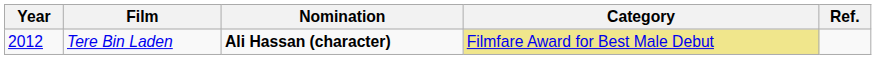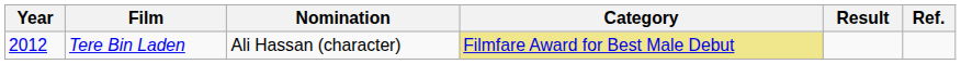 <table class="wikitable plainrowheaders" width="70%" "textcolor:#000;">
 <tr>
 <th>Year</th>
 <th>Film</th>
 <th>Nomination</th>
 <th>Category</th>
+<th>Result</th>
 <th>Ref.</th>
 </tr>
 <tr>
 <td><a href='#'>2012</a></td>
 <td><em><a href='#'>Tere Bin Laden</a></em></td>
-<td><strong>Ali Hassan (character)</strong></td>
+<td>Ali Hassan (character)</td>
 <td style="background: khaki;"><a href='#'>Filmfare Award for Best Male Debut</a></td>
+<td></td>
 <td></td>
 </tr>
 </table>
